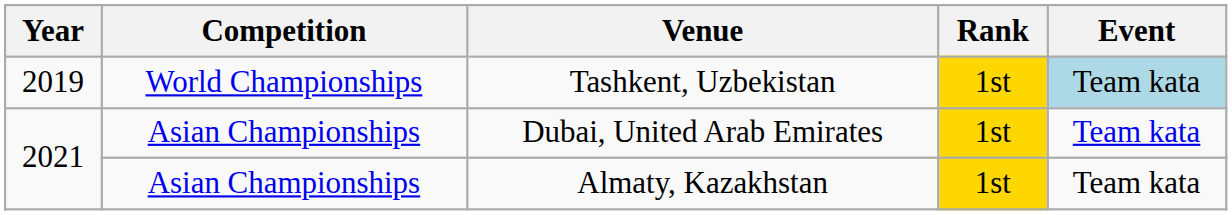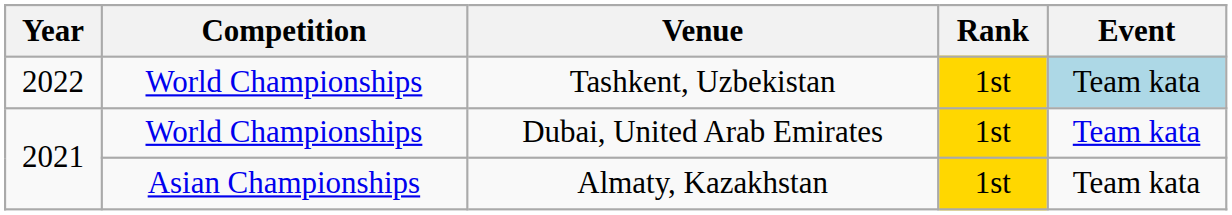 <table class="wikitable sortable" width=45% style="font-size:90%; text-align:center;">
 <tr>
 <th>Year</th>
 <th>Competition</th>
 <th>Venue</th>
 <th>Rank</th>
 <th>Event</th>
 </tr>
 <tr>
-<td>2019</td>
+<td>2022</td>
 <td><a href='#'>World Championships</a></td>
 <td>Tashkent, Uzbekistan</td>
 <td bgcolor="gold">1st</td>
 <td style="background: lightblue;">Team kata</td>
 </tr>
 <tr>
 <td rowspan=2>2021</td>
-<td><a href='#'>Asian Championships</a></td>
+<td><a href='#'>World Championships</a></td>
 <td>Dubai, United Arab Emirates</td>
 <td bgcolor="gold">1st</td>
 <td><a href='#'>Team kata</a></td>
 </tr>
 <tr>
 <td><a href='#'>Asian Championships</a></td>
 <td>Almaty, Kazakhstan</td>
 <td bgcolor="gold">1st</td>
 <td>Team kata</td>
 </tr>
 </table>
